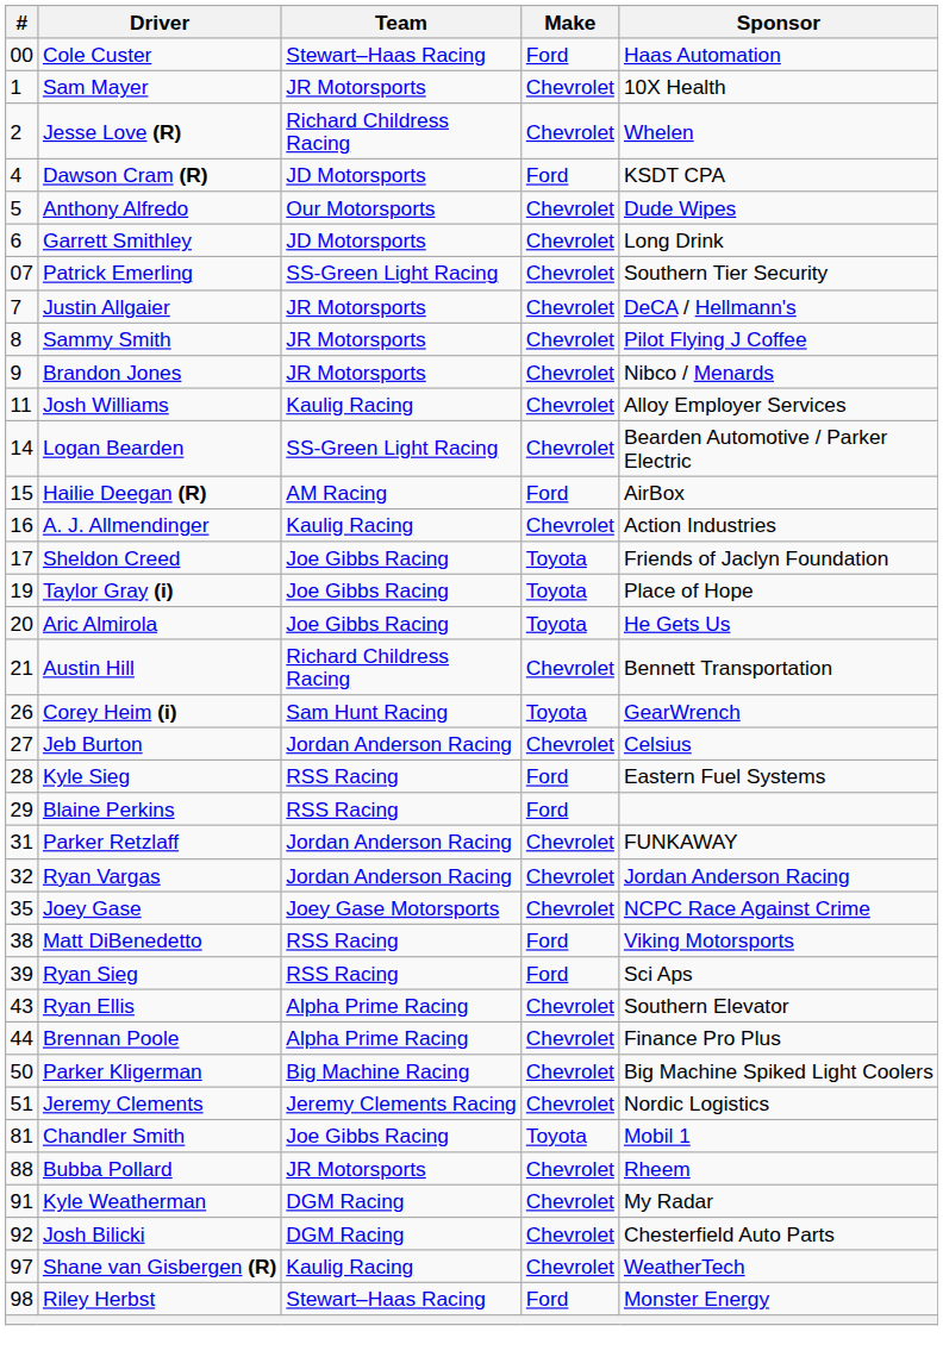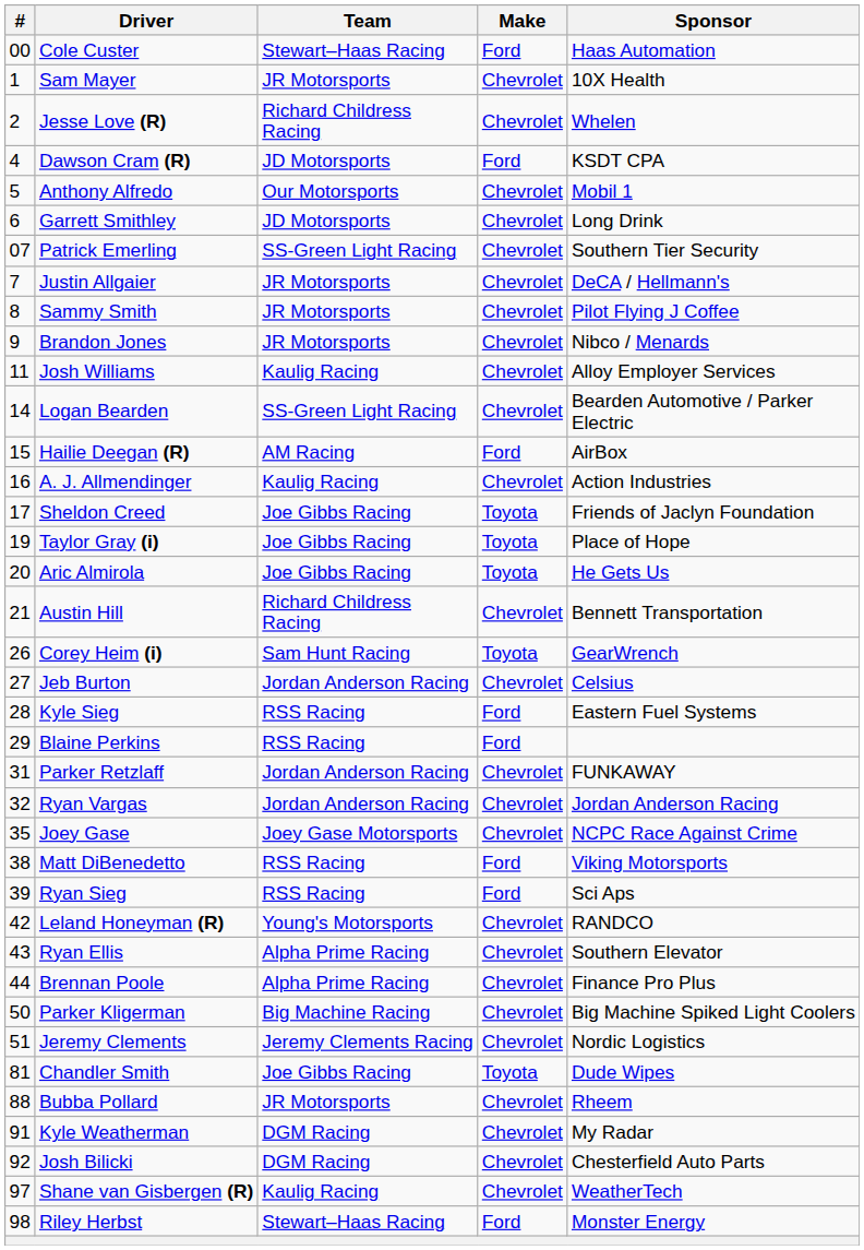 <table class="wikitable" style="font-size: 95%;">
 <tr>
 <th>#</th>
 <th>Driver</th>
 <th>Team</th>
 <th>Make</th>
 <th>Sponsor</th>
 </tr>
 <tr>
 <td>00</td>
 <td><a href='#'>Cole Custer</a></td>
 <td><a href='#'>Stewart–Haas Racing</a></td>
 <td><a href='#'>Ford</a></td>
 <td><a href='#'>Haas Automation</a></td>
 </tr>
 <tr>
 <td>1</td>
 <td><a href='#'>Sam Mayer</a></td>
 <td><a href='#'>JR Motorsports</a></td>
 <td><a href='#'>Chevrolet</a></td>
 <td>10X Health</td>
 </tr>
 <tr>
 <td>2</td>
 <td><a href='#'>Jesse Love</a> <strong>(R)</strong></td>
 <td><a href='#'>Richard Childress Racing</a></td>
 <td><a href='#'>Chevrolet</a></td>
 <td><a href='#'>Whelen</a></td>
 </tr>
 <tr>
 <td>4</td>
 <td><a href='#'>Dawson Cram</a> <strong>(R)</strong></td>
 <td><a href='#'>JD Motorsports</a></td>
 <td><a href='#'>Ford</a></td>
 <td>KSDT CPA</td>
 </tr>
 <tr>
 <td>5</td>
 <td><a href='#'>Anthony Alfredo</a></td>
 <td><a href='#'>Our Motorsports</a></td>
 <td><a href='#'>Chevrolet</a></td>
-<td><a href='#'>Dude Wipes</a></td>
+<td><a href='#'>Mobil 1</a></td>
 </tr>
 <tr>
 <td>6</td>
 <td><a href='#'>Garrett Smithley</a></td>
 <td><a href='#'>JD Motorsports</a></td>
 <td><a href='#'>Chevrolet</a></td>
 <td>Long Drink</td>
 </tr>
 <tr>
 <td>07</td>
 <td><a href='#'>Patrick Emerling</a></td>
 <td><a href='#'>SS-Green Light Racing</a></td>
 <td><a href='#'>Chevrolet</a></td>
 <td>Southern Tier Security</td>
 </tr>
 <tr>
 <td>7</td>
 <td><a href='#'>Justin Allgaier</a></td>
 <td><a href='#'>JR Motorsports</a></td>
 <td><a href='#'>Chevrolet</a></td>
 <td><a href='#'>DeCA</a> / <a href='#'>Hellmann's</a></td>
 </tr>
 <tr>
 <td>8</td>
 <td><a href='#'>Sammy Smith</a></td>
 <td><a href='#'>JR Motorsports</a></td>
 <td><a href='#'>Chevrolet</a></td>
 <td><a href='#'>Pilot Flying J Coffee</a></td>
 </tr>
 <tr>
 <td>9</td>
 <td><a href='#'>Brandon Jones</a></td>
 <td><a href='#'>JR Motorsports</a></td>
 <td><a href='#'>Chevrolet</a></td>
 <td>Nibco / <a href='#'>Menards</a></td>
 </tr>
 <tr>
 <td>11</td>
 <td><a href='#'>Josh Williams</a></td>
 <td><a href='#'>Kaulig Racing</a></td>
 <td><a href='#'>Chevrolet</a></td>
 <td>Alloy Employer Services</td>
 </tr>
 <tr>
 <td>14</td>
 <td><a href='#'>Logan Bearden</a></td>
 <td><a href='#'>SS-Green Light Racing</a></td>
 <td><a href='#'>Chevrolet</a></td>
 <td>Bearden Automotive / Parker Electric</td>
 </tr>
 <tr>
 <td>15</td>
 <td><a href='#'>Hailie Deegan</a> <strong>(R)</strong></td>
 <td><a href='#'>AM Racing</a></td>
 <td><a href='#'>Ford</a></td>
 <td>AirBox</td>
 </tr>
 <tr>
 <td>16</td>
 <td><a href='#'>A. J. Allmendinger</a></td>
 <td><a href='#'>Kaulig Racing</a></td>
 <td><a href='#'>Chevrolet</a></td>
 <td>Action Industries</td>
 </tr>
 <tr>
 <td>17</td>
 <td><a href='#'>Sheldon Creed</a></td>
 <td><a href='#'>Joe Gibbs Racing</a></td>
 <td><a href='#'>Toyota</a></td>
 <td>Friends of Jaclyn Foundation</td>
 </tr>
 <tr>
 <td>19</td>
 <td><a href='#'>Taylor Gray</a> <strong>(i)</strong></td>
 <td><a href='#'>Joe Gibbs Racing</a></td>
 <td><a href='#'>Toyota</a></td>
 <td>Place of Hope</td>
 </tr>
 <tr>
 <td>20</td>
 <td><a href='#'>Aric Almirola</a></td>
 <td><a href='#'>Joe Gibbs Racing</a></td>
 <td><a href='#'>Toyota</a></td>
 <td><a href='#'>He Gets Us</a></td>
 </tr>
 <tr>
 <td>21</td>
 <td><a href='#'>Austin Hill</a></td>
 <td><a href='#'>Richard Childress Racing</a></td>
 <td><a href='#'>Chevrolet</a></td>
 <td>Bennett Transportation</td>
 </tr>
 <tr>
 <td>26</td>
 <td><a href='#'>Corey Heim</a> <strong>(i)</strong></td>
 <td><a href='#'>Sam Hunt Racing</a></td>
 <td><a href='#'>Toyota</a></td>
 <td><a href='#'>GearWrench</a></td>
 </tr>
 <tr>
 <td>27</td>
 <td><a href='#'>Jeb Burton</a></td>
 <td><a href='#'>Jordan Anderson Racing</a></td>
 <td><a href='#'>Chevrolet</a></td>
 <td><a href='#'>Celsius</a></td>
 </tr>
 <tr>
 <td>28</td>
 <td><a href='#'>Kyle Sieg</a></td>
 <td><a href='#'>RSS Racing</a></td>
 <td><a href='#'>Ford</a></td>
 <td>Eastern Fuel Systems</td>
 </tr>
 <tr>
 <td>29</td>
 <td><a href='#'>Blaine Perkins</a></td>
 <td><a href='#'>RSS Racing</a></td>
 <td><a href='#'>Ford</a></td>
 <td></td>
 </tr>
 <tr>
 <td>31</td>
 <td><a href='#'>Parker Retzlaff</a></td>
 <td><a href='#'>Jordan Anderson Racing</a></td>
 <td><a href='#'>Chevrolet</a></td>
 <td>FUNKAWAY</td>
 </tr>
 <tr>
 <td>32</td>
 <td><a href='#'>Ryan Vargas</a></td>
 <td><a href='#'>Jordan Anderson Racing</a></td>
 <td><a href='#'>Chevrolet</a></td>
 <td><a href='#'>Jordan Anderson Racing</a></td>
 </tr>
 <tr>
 <td>35</td>
 <td><a href='#'>Joey Gase</a></td>
 <td><a href='#'>Joey Gase Motorsports</a></td>
 <td><a href='#'>Chevrolet</a></td>
 <td><a href='#'>NCPC Race Against Crime</a></td>
 </tr>
 <tr>
 <td>38</td>
 <td><a href='#'>Matt DiBenedetto</a></td>
 <td><a href='#'>RSS Racing</a></td>
 <td><a href='#'>Ford</a></td>
 <td><a href='#'>Viking Motorsports</a></td>
 </tr>
 <tr>
 <td>39</td>
 <td><a href='#'>Ryan Sieg</a></td>
 <td><a href='#'>RSS Racing</a></td>
 <td><a href='#'>Ford</a></td>
 <td>Sci Aps</td>
 </tr>
 <tr>
+<td>42</td>
+<td><a href='#'>Leland Honeyman</a> <strong>(R)</strong></td>
+<td><a href='#'>Young's Motorsports</a></td>
+<td><a href='#'>Chevrolet</a></td>
+<td>RANDCO</td>
+</tr>
+<tr>
 <td>43</td>
 <td><a href='#'>Ryan Ellis</a></td>
 <td><a href='#'>Alpha Prime Racing</a></td>
 <td><a href='#'>Chevrolet</a></td>
 <td>Southern Elevator</td>
 </tr>
 <tr>
 <td>44</td>
 <td><a href='#'>Brennan Poole</a></td>
 <td><a href='#'>Alpha Prime Racing</a></td>
 <td><a href='#'>Chevrolet</a></td>
 <td>Finance Pro Plus</td>
 </tr>
 <tr>
 <td>50</td>
 <td><a href='#'>Parker Kligerman</a></td>
 <td><a href='#'>Big Machine Racing</a></td>
 <td><a href='#'>Chevrolet</a></td>
 <td nowrap>Big Machine Spiked Light Coolers</td>
 </tr>
 <tr>
 <td>51</td>
 <td><a href='#'>Jeremy Clements</a></td>
 <td nowrap><a href='#'>Jeremy Clements Racing</a></td>
 <td><a href='#'>Chevrolet</a></td>
 <td>Nordic Logistics</td>
 </tr>
 <tr>
 <td>81</td>
 <td><a href='#'>Chandler Smith</a></td>
 <td><a href='#'>Joe Gibbs Racing</a></td>
 <td><a href='#'>Toyota</a></td>
-<td><a href='#'>Mobil 1</a></td>
+<td><a href='#'>Dude Wipes</a></td>
 </tr>
 <tr>
 <td>88</td>
 <td><a href='#'>Bubba Pollard</a></td>
 <td><a href='#'>JR Motorsports</a></td>
 <td><a href='#'>Chevrolet</a></td>
 <td><a href='#'>Rheem</a></td>
 </tr>
 <tr>
 <td>91</td>
 <td><a href='#'>Kyle Weatherman</a></td>
 <td><a href='#'>DGM Racing</a></td>
 <td><a href='#'>Chevrolet</a></td>
 <td>My Radar</td>
 </tr>
 <tr>
 <td>92</td>
 <td><a href='#'>Josh Bilicki</a></td>
 <td><a href='#'>DGM Racing</a></td>
 <td><a href='#'>Chevrolet</a></td>
 <td>Chesterfield Auto Parts</td>
 </tr>
 <tr>
 <td>97</td>
 <td nowrap><a href='#'>Shane van Gisbergen</a> <strong>(R)</strong></td>
 <td><a href='#'>Kaulig Racing</a></td>
 <td><a href='#'>Chevrolet</a></td>
 <td><a href='#'>WeatherTech</a></td>
 </tr>
 <tr>
 <td>98</td>
 <td><a href='#'>Riley Herbst</a></td>
 <td><a href='#'>Stewart–Haas Racing</a></td>
 <td><a href='#'>Ford</a></td>
 <td><a href='#'>Monster Energy</a></td>
 </tr>
 <tr>
 <th colspan="5"></th>
 </tr>
 </table>
